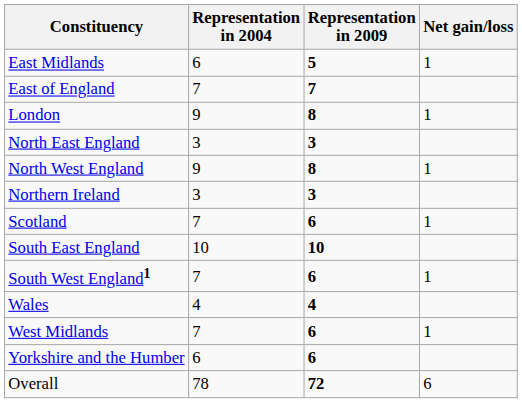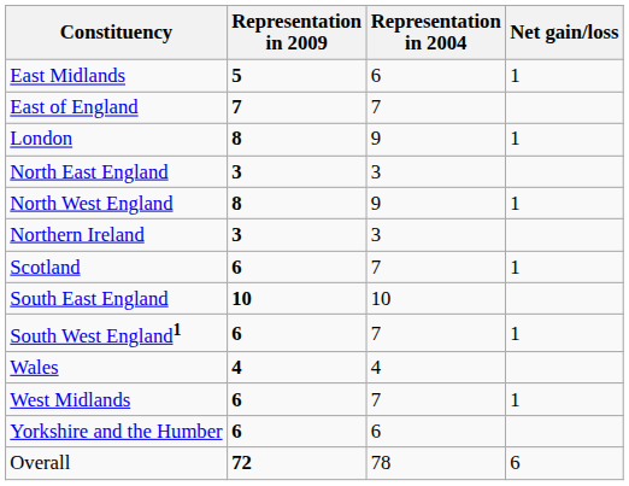 <table class="wikitable sortable">
 <tr border="1" cellspacing="0" cellpadding="5">
 <th>Constituency</th>
+<th>Representation<br> in 2009</th>
 <th>Representation<br> in 2004</th>
-<th>Representation<br> in 2009</th>
 <th class="unsortable">Net gain/loss</th>
 </tr>
 <tr>
 <td><a href='#'>East Midlands</a></td>
+<td><strong>5</strong></td>
 <td>6</td>
-<td><strong>5</strong></td>
 <td> 1</td>
 </tr>
 <tr>
 <td><a href='#'>East of England</a></td>
+<td><strong>7</strong></td>
 <td>7</td>
-<td><strong>7</strong></td>
 <td></td>
 </tr>
 <tr>
 <td><a href='#'>London</a></td>
+<td><strong>8</strong></td>
 <td>9</td>
-<td><strong>8</strong></td>
 <td> 1</td>
 </tr>
 <tr>
 <td><a href='#'>North East England</a></td>
+<td><strong>3</strong></td>
 <td>3</td>
-<td><strong>3</strong></td>
 <td></td>
 </tr>
 <tr>
 <td><a href='#'>North West England</a></td>
+<td><strong>8</strong></td>
 <td>9</td>
-<td><strong>8</strong></td>
 <td> 1</td>
 </tr>
 <tr>
 <td><a href='#'>Northern Ireland</a></td>
+<td><strong>3</strong></td>
 <td>3</td>
-<td><strong>3</strong></td>
 <td></td>
 </tr>
 <tr>
 <td><a href='#'>Scotland</a></td>
+<td><strong>6</strong></td>
 <td>7</td>
-<td><strong>6</strong></td>
 <td> 1</td>
 </tr>
 <tr>
 <td><a href='#'>South East England</a></td>
+<td><strong>10</strong></td>
 <td>10</td>
-<td><strong>10</strong></td>
 <td></td>
 </tr>
 <tr>
 <td><a href='#'>South West England</a><sup><strong>1</strong></sup></td>
+<td><strong>6</strong></td>
 <td>7</td>
-<td><strong>6</strong></td>
 <td> 1</td>
 </tr>
 <tr>
 <td><a href='#'>Wales</a></td>
+<td><strong>4</strong></td>
 <td>4</td>
-<td><strong>4</strong></td>
 <td></td>
 </tr>
 <tr>
 <td><a href='#'>West Midlands</a></td>
+<td><strong>6</strong></td>
 <td>7</td>
-<td><strong>6</strong></td>
 <td> 1</td>
 </tr>
 <tr>
 <td><a href='#'>Yorkshire and the Humber</a></td>
+<td><strong>6</strong></td>
 <td>6</td>
-<td><strong>6</strong></td>
 <td></td>
 </tr>
 <tr>
 <td>Overall</td>
+<td><strong>72</strong></td>
 <td>78</td>
-<td><strong>72</strong></td>
 <td> 6</td>
 </tr>
 </table>
